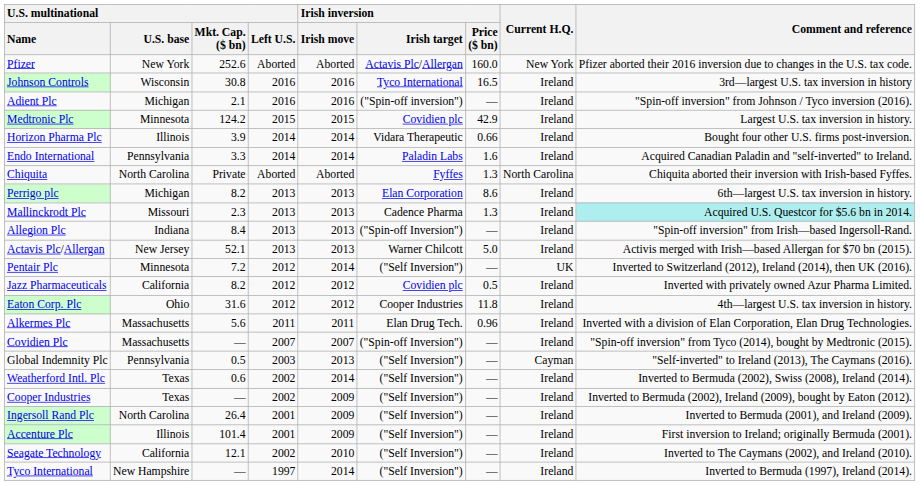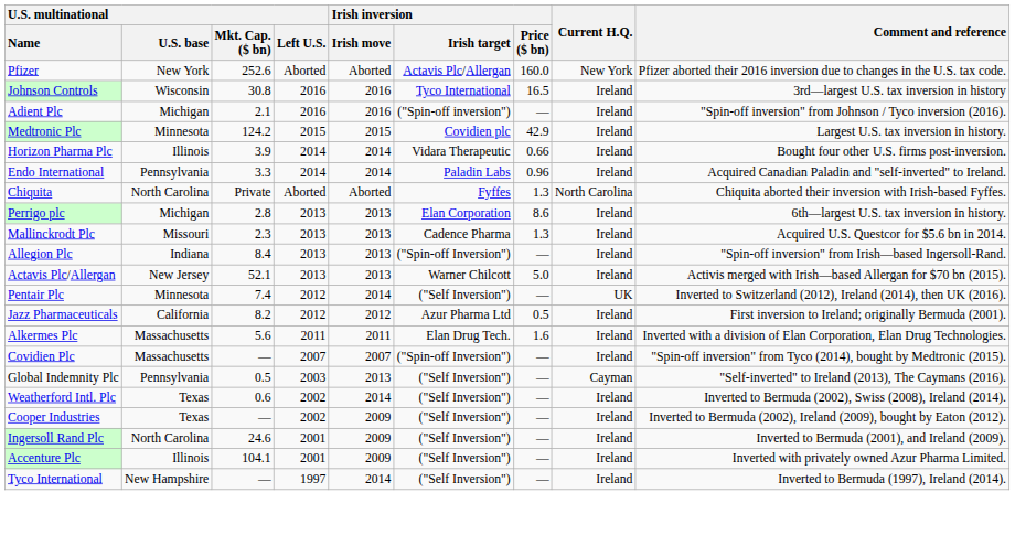 <table class="wikitable" style="text-align:right">
 <tr>
 <th colspan="4" style="text-align:left">U.S. multinational</th>
 <th colspan="3" style="text-align:left">Irish inversion</th>
 <th rowspan="2" style="text-align:right">Current H.Q.</th>
 <th rowspan="2" style="text-align:right">Comment and reference</th>
 </tr>
 <tr>
 <th style="text-align:left">Name</th>
 <th style="text-align:right">U.S. base</th>
 <th style="text-align:right">Mkt. Cap.<br>($ bn)</th>
 <th style="text-align:right">Left U.S.</th>
 <th style="text-align:right">Irish move</th>
 <th style="text-align:right">Irish target</th>
 <th style="text-align:right">Price<br>($ bn)</th>
 </tr>
 <tr>
 <td style="text-align:left"><a href='#'>Pfizer</a></td>
 <td>New York</td>
 <td>252.6</td>
 <td>Aborted</td>
 <td>Aborted</td>
 <td><a href='#'>Actavis Plc</a>/<a href='#'>Allergan</a></td>
 <td>160.0</td>
 <td>New York</td>
 <td>Pfizer aborted their 2016 inversion due to changes in the U.S. tax code.</td>
 </tr>
 <tr>
 <td style="background:#cfc;text-align:left"><a href='#'>Johnson Controls</a></td>
 <td>Wisconsin</td>
 <td>30.8</td>
 <td>2016</td>
 <td>2016</td>
 <td><a href='#'>Tyco International</a></td>
 <td>16.5</td>
 <td>Ireland</td>
 <td>3rd—largest U.S. tax inversion in history</td>
 </tr>
 <tr>
 <td style="text-align:left"><a href='#'>Adient Plc</a></td>
 <td>Michigan</td>
 <td>2.1</td>
 <td>2016</td>
 <td>2016</td>
 <td>("Spin-off inversion")</td>
 <td>—</td>
 <td>Ireland</td>
 <td>"Spin-off inversion" from Johnson / Tyco inversion (2016).</td>
 </tr>
 <tr>
 <td style="background:#cfc;text-align:left"><a href='#'>Medtronic Plc</a></td>
 <td>Minnesota</td>
 <td>124.2</td>
 <td>2015</td>
 <td>2015</td>
 <td><a href='#'>Covidien plc</a></td>
 <td>42.9</td>
 <td>Ireland</td>
 <td>Largest U.S. tax inversion in history.</td>
 </tr>
 <tr>
 <td style="text-align:left"><a href='#'>Horizon Pharma Plc</a></td>
 <td>Illinois</td>
 <td>3.9</td>
 <td>2014</td>
 <td>2014</td>
 <td>Vidara Therapeutic</td>
 <td>0.66</td>
 <td>Ireland</td>
 <td>Bought four other U.S. firms post-inversion.</td>
 </tr>
 <tr>
 <td style="text-align:left"><a href='#'>Endo International</a></td>
 <td>Pennsylvania</td>
 <td>3.3</td>
 <td>2014</td>
 <td>2014</td>
 <td><a href='#'>Paladin Labs</a></td>
-<td>1.6</td>
+<td>0.96</td>
 <td>Ireland</td>
 <td>Acquired Canadian Paladin and "self-inverted" to Ireland.</td>
 </tr>
 <tr>
 <td style="text-align:left"><a href='#'>Chiquita</a></td>
 <td>North Carolina</td>
 <td>Private</td>
 <td>Aborted</td>
 <td>Aborted</td>
 <td><a href='#'>Fyffes</a></td>
 <td>1.3</td>
 <td>North Carolina</td>
 <td>Chiquita aborted their inversion with Irish-based Fyffes.</td>
 </tr>
 <tr>
 <td style="background:#cfc;text-align:left"><a href='#'>Perrigo plc</a></td>
 <td>Michigan</td>
-<td>8.2</td>
+<td>2.8</td>
 <td>2013</td>
 <td>2013</td>
 <td><a href='#'>Elan Corporation</a></td>
 <td>8.6</td>
 <td>Ireland</td>
 <td>6th—largest U.S. tax inversion in history.</td>
 </tr>
 <tr>
 <td style="text-align:left"><a href='#'>Mallinckrodt Plc</a></td>
 <td>Missouri</td>
 <td>2.3</td>
 <td>2013</td>
 <td>2013</td>
 <td>Cadence Pharma</td>
 <td>1.3</td>
 <td>Ireland</td>
-<td style="background: paleturquoise;">Acquired U.S. Questcor for $5.6 bn in 2014.</td>
+<td>Acquired U.S. Questcor for $5.6 bn in 2014.</td>
 </tr>
 <tr>
 <td style="text-align:left"><a href='#'>Allegion Plc</a></td>
 <td>Indiana</td>
 <td>8.4</td>
 <td>2013</td>
 <td>2013</td>
 <td>("Spin-off Inversion")</td>
 <td>—</td>
 <td>Ireland</td>
 <td>"Spin-off inversion" from Irish—based Ingersoll-Rand.</td>
 </tr>
 <tr>
 <td style="text-align:left"><a href='#'>Actavis Plc</a>/<a href='#'>Allergan</a></td>
 <td>New Jersey</td>
 <td>52.1</td>
 <td>2013</td>
 <td>2013</td>
 <td>Warner Chilcott</td>
 <td>5.0</td>
 <td>Ireland</td>
 <td>Activis merged with Irish—based Allergan for $70 bn (2015).</td>
 </tr>
 <tr>
 <td style="text-align:left"><a href='#'>Pentair Plc</a></td>
 <td>Minnesota</td>
-<td>7.2</td>
+<td>7.4</td>
 <td>2012</td>
 <td>2014</td>
 <td>("Self Inversion")</td>
 <td>—</td>
 <td>UK</td>
 <td>Inverted to Switzerland (2012), Ireland (2014), then UK (2016).</td>
 </tr>
 <tr>
 <td style="text-align:left"><a href='#'>Jazz Pharmaceuticals</a></td>
 <td>California</td>
 <td>8.2</td>
 <td>2012</td>
 <td>2012</td>
-<td><a href='#'>Covidien plc</a></td>
+<td>Azur Pharma Ltd</td>
 <td>0.5</td>
 <td>Ireland</td>
-<td>Inverted with privately owned Azur Pharma Limited.</td>
-</tr>
-<tr>
-<td style="background:#cfc;text-align:left"><a href='#'>Eaton Corp. Plc</a></td>
-<td>Ohio</td>
-<td>31.6</td>
-<td>2012</td>
-<td>2012</td>
-<td>Cooper Industries</td>
-<td>11.8</td>
-<td>Ireland</td>
-<td>4th—largest U.S. tax inversion in history.</td>
+<td>First inversion to Ireland; originally Bermuda (2001).</td>
 </tr>
 <tr>
 <td style="text-align:left"><a href='#'>Alkermes Plc</a></td>
 <td>Massachusetts</td>
 <td>5.6</td>
 <td>2011</td>
 <td>2011</td>
 <td>Elan Drug Tech.</td>
-<td>0.96</td>
+<td>1.6</td>
 <td>Ireland</td>
 <td>Inverted with a division of Elan Corporation, Elan Drug Technologies.</td>
 </tr>
 <tr>
 <td style="text-align:left"><a href='#'>Covidien Plc</a></td>
 <td>Massachusetts</td>
 <td>—</td>
 <td>2007</td>
 <td>2007</td>
 <td>("Spin-off Inversion")</td>
 <td>—</td>
 <td>Ireland</td>
 <td>"Spin-off inversion" from Tyco (2014), bought by Medtronic (2015).</td>
 </tr>
 <tr>
 <td style="text-align:left">Global Indemnity Plc</td>
 <td>Pennsylvania</td>
 <td>0.5</td>
 <td>2003</td>
 <td>2013</td>
 <td>("Self Inversion")</td>
 <td>—</td>
 <td>Cayman</td>
 <td>"Self-inverted" to Ireland (2013), The Caymans (2016).</td>
 </tr>
 <tr>
 <td style="text-align:left"><a href='#'>Weatherford Intl. Plc</a></td>
 <td>Texas</td>
 <td>0.6</td>
 <td>2002</td>
 <td>2014</td>
 <td>("Self Inversion")</td>
 <td>—</td>
 <td>Ireland</td>
 <td>Inverted to Bermuda (2002), Swiss (2008), Ireland (2014).</td>
 </tr>
 <tr>
 <td style="text-align:left"><a href='#'>Cooper Industries</a></td>
 <td>Texas</td>
 <td>—</td>
 <td>2002</td>
 <td>2009</td>
 <td>("Self Inversion")</td>
 <td>—</td>
 <td>Ireland</td>
 <td>Inverted to Bermuda (2002), Ireland (2009), bought by Eaton (2012).</td>
 </tr>
 <tr>
 <td style="background:#cfc;text-align:left"><a href='#'>Ingersoll Rand Plc</a></td>
 <td>North Carolina</td>
-<td>26.4</td>
+<td>24.6</td>
 <td>2001</td>
 <td>2009</td>
 <td>("Self Inversion")</td>
 <td>—</td>
 <td>Ireland</td>
 <td>Inverted to Bermuda (2001), and Ireland (2009).</td>
 </tr>
 <tr>
 <td style="background:#cfc;text-align:left"><a href='#'>Accenture Plc</a></td>
 <td>Illinois</td>
-<td>101.4</td>
+<td>104.1</td>
 <td>2001</td>
 <td>2009</td>
 <td>("Self Inversion")</td>
 <td>—</td>
 <td>Ireland</td>
-<td>First inversion to Ireland; originally Bermuda (2001).</td>
-</tr>
-<tr>
-<td style="text-align:left"><a href='#'>Seagate Technology</a></td>
-<td>California</td>
-<td>12.1</td>
-<td>2002</td>
-<td>2010</td>
-<td>("Self Inversion")</td>
-<td>—</td>
-<td>Ireland</td>
-<td>Inverted to The Caymans (2002), and Ireland (2010).</td>
+<td>Inverted with privately owned Azur Pharma Limited.</td>
 </tr>
 <tr>
 <td style="text-align:left"><a href='#'>Tyco International</a></td>
 <td>New Hampshire</td>
 <td>—</td>
 <td>1997</td>
 <td>2014</td>
 <td>("Self Inversion")</td>
 <td>—</td>
 <td>Ireland</td>
 <td>Inverted to Bermuda (1997), Ireland (2014).</td>
 </tr>
 </table>
